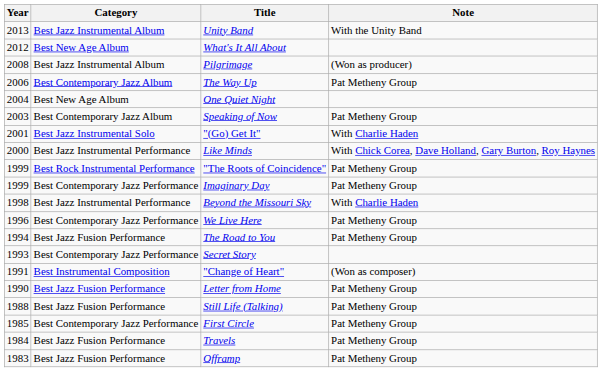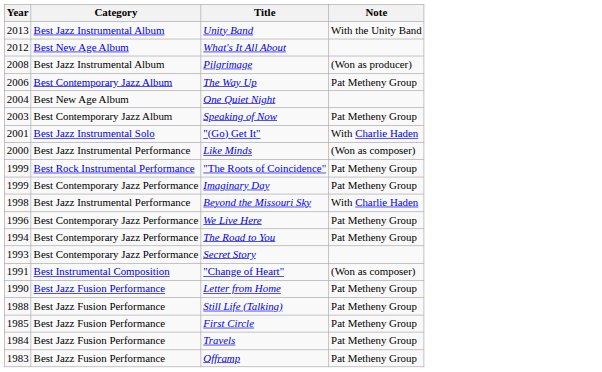 <table class="wikitable sortable">
 <tr>
 <th>Year</th>
 <th>Category</th>
 <th>Title</th>
 <th>Note</th>
 </tr>
 <tr>
 <td>2013</td>
 <td><a href='#'>Best Jazz Instrumental Album</a></td>
 <td><em><a href='#'>Unity Band</a></em></td>
 <td>With the Unity Band</td>
 </tr>
 <tr>
 <td>2012</td>
 <td><a href='#'>Best New Age Album</a></td>
 <td><a href='#'><em>What's It All About</em></a></td>
 <td></td>
 </tr>
 <tr>
 <td>2008</td>
 <td>Best Jazz Instrumental Album</td>
 <td><a href='#'><em>Pilgrimage</em></a></td>
 <td>(Won as producer)</td>
 </tr>
 <tr>
 <td>2006</td>
 <td><a href='#'>Best Contemporary Jazz Album</a></td>
 <td><em><a href='#'>The Way Up</a></em></td>
 <td>Pat Metheny Group</td>
 </tr>
 <tr>
 <td>2004</td>
 <td>Best New Age Album</td>
 <td><em><a href='#'>One Quiet Night</a></em></td>
 <td></td>
 </tr>
 <tr>
 <td>2003</td>
 <td>Best Contemporary Jazz Album</td>
 <td><em><a href='#'>Speaking of Now</a></em></td>
 <td>Pat Metheny Group</td>
 </tr>
 <tr>
 <td>2001</td>
 <td><a href='#'>Best Jazz Instrumental Solo</a></td>
 <td><a href='#'>"(Go) Get It"</a></td>
 <td>With <a href='#'>Charlie Haden</a></td>
 </tr>
 <tr>
 <td>2000</td>
 <td>Best Jazz Instrumental Performance</td>
 <td><a href='#'><em>Like Minds</em></a></td>
-<td>With <a href='#'>Chick Corea</a>, <a href='#'>Dave Holland</a>, <a href='#'>Gary Burton</a>, <a href='#'>Roy Haynes</a></td>
+<td>(Won as composer)</td>
 </tr>
 <tr>
 <td>1999</td>
 <td><a href='#'>Best Rock Instrumental Performance</a></td>
 <td><a href='#'>"The Roots of Coincidence"</a></td>
 <td>Pat Metheny Group</td>
 </tr>
 <tr>
 <td>1999</td>
 <td>Best Contemporary Jazz Performance</td>
 <td><em><a href='#'>Imaginary Day</a></em></td>
 <td>Pat Metheny Group</td>
 </tr>
 <tr>
 <td>1998</td>
 <td>Best Jazz Instrumental Performance</td>
 <td><em><a href='#'>Beyond the Missouri Sky</a></em></td>
 <td>With <a href='#'>Charlie Haden</a></td>
 </tr>
 <tr>
 <td>1996</td>
 <td>Best Contemporary Jazz Performance</td>
 <td><em><a href='#'>We Live Here</a></em></td>
 <td>Pat Metheny Group</td>
 </tr>
 <tr>
 <td>1994</td>
-<td>Best Jazz Fusion Performance</td>
+<td>Best Contemporary Jazz Performance</td>
 <td><em><a href='#'>The Road to You</a></em></td>
 <td>Pat Metheny Group</td>
 </tr>
 <tr>
 <td>1993</td>
 <td>Best Contemporary Jazz Performance</td>
 <td><a href='#'><em>Secret Story</em></a></td>
 <td></td>
 </tr>
 <tr>
 <td>1991</td>
 <td><a href='#'>Best Instrumental Composition</a></td>
 <td><a href='#'>"Change of Heart"</a></td>
 <td>(Won as composer)</td>
 </tr>
 <tr>
 <td>1990</td>
 <td><a href='#'>Best Jazz Fusion Performance</a></td>
 <td><em><a href='#'>Letter from Home</a></em></td>
 <td>Pat Metheny Group</td>
 </tr>
 <tr>
 <td>1988</td>
 <td>Best Jazz Fusion Performance</td>
 <td><em><a href='#'>Still Life (Talking)</a></em></td>
 <td>Pat Metheny Group</td>
 </tr>
 <tr>
 <td>1985</td>
-<td>Best Contemporary Jazz Performance</td>
+<td>Best Jazz Fusion Performance</td>
 <td><a href='#'><em>First Circle</em></a></td>
 <td>Pat Metheny Group</td>
 </tr>
 <tr>
 <td>1984</td>
 <td>Best Jazz Fusion Performance</td>
 <td><a href='#'><em>Travels</em></a></td>
 <td>Pat Metheny Group</td>
 </tr>
 <tr>
 <td>1983</td>
 <td>Best Jazz Fusion Performance</td>
 <td><em><a href='#'>Offramp</a></em></td>
 <td>Pat Metheny Group</td>
 </tr>
 </table>
